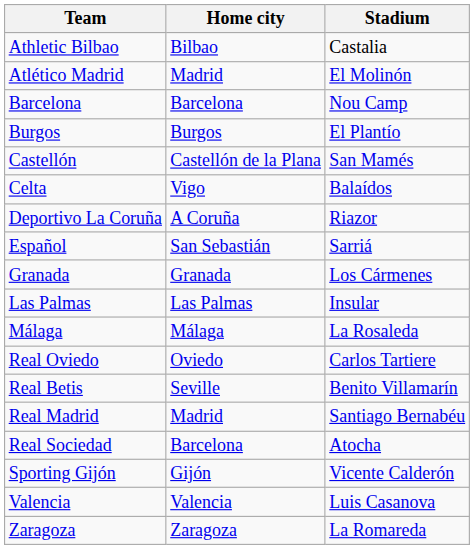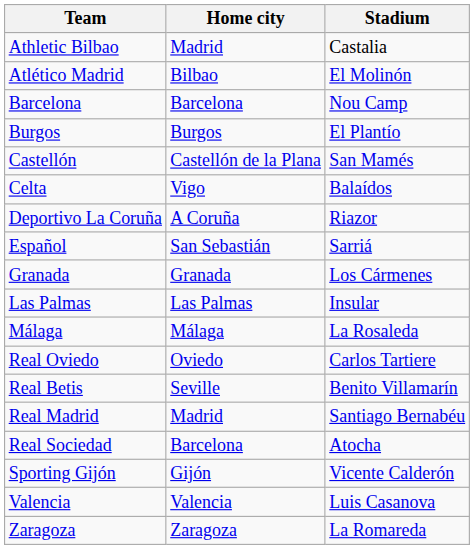 <table class="wikitable sortable" style="text-align: left;">
 <tr>
 <th>Team</th>
 <th>Home city</th>
 <th>Stadium</th>
 </tr>
 <tr>
 <td><a href='#'>Athletic Bilbao</a></td>
-<td><a href='#'>Bilbao</a></td>
+<td><a href='#'>Madrid</a></td>
 <td>Castalia</td>
 </tr>
 <tr>
 <td><a href='#'>Atlético Madrid</a></td>
-<td><a href='#'>Madrid</a></td>
+<td><a href='#'>Bilbao</a></td>
 <td><a href='#'>El Molinón</a></td>
 </tr>
 <tr>
 <td><a href='#'>Barcelona</a></td>
 <td><a href='#'>Barcelona</a></td>
 <td><a href='#'>Nou Camp</a></td>
 </tr>
 <tr>
 <td><a href='#'>Burgos</a></td>
 <td><a href='#'>Burgos</a></td>
 <td><a href='#'>El Plantío</a></td>
 </tr>
 <tr>
 <td><a href='#'>Castellón</a></td>
 <td><a href='#'>Castellón de la Plana</a></td>
 <td><a href='#'>San Mamés</a></td>
 </tr>
 <tr>
 <td><a href='#'>Celta</a></td>
 <td><a href='#'>Vigo</a></td>
 <td><a href='#'>Balaídos</a></td>
 </tr>
 <tr>
 <td><a href='#'>Deportivo La Coruña</a></td>
 <td><a href='#'>A Coruña</a></td>
 <td><a href='#'>Riazor</a></td>
 </tr>
 <tr>
 <td><a href='#'>Español</a></td>
 <td><a href='#'>San Sebastián</a></td>
 <td><a href='#'>Sarriá</a></td>
 </tr>
 <tr>
 <td><a href='#'>Granada</a></td>
 <td><a href='#'>Granada</a></td>
 <td><a href='#'>Los Cármenes</a></td>
 </tr>
 <tr>
 <td><a href='#'>Las Palmas</a></td>
 <td><a href='#'>Las Palmas</a></td>
 <td><a href='#'>Insular</a></td>
 </tr>
 <tr>
 <td><a href='#'>Málaga</a></td>
 <td><a href='#'>Málaga</a></td>
 <td><a href='#'>La Rosaleda</a></td>
 </tr>
 <tr>
 <td><a href='#'>Real Oviedo</a></td>
 <td><a href='#'>Oviedo</a></td>
 <td><a href='#'>Carlos Tartiere</a></td>
 </tr>
 <tr>
 <td><a href='#'>Real Betis</a></td>
 <td><a href='#'>Seville</a></td>
 <td><a href='#'>Benito Villamarín</a></td>
 </tr>
 <tr>
 <td><a href='#'>Real Madrid</a></td>
 <td><a href='#'>Madrid</a></td>
 <td><a href='#'>Santiago Bernabéu</a></td>
 </tr>
 <tr>
 <td><a href='#'>Real Sociedad</a></td>
 <td><a href='#'>Barcelona</a></td>
 <td><a href='#'>Atocha</a></td>
 </tr>
 <tr>
 <td><a href='#'>Sporting Gijón</a></td>
 <td><a href='#'>Gijón</a></td>
 <td><a href='#'>Vicente Calderón</a></td>
 </tr>
 <tr>
 <td><a href='#'>Valencia</a></td>
 <td><a href='#'>Valencia</a></td>
 <td><a href='#'>Luis Casanova</a></td>
 </tr>
 <tr>
 <td><a href='#'>Zaragoza</a></td>
 <td><a href='#'>Zaragoza</a></td>
 <td><a href='#'>La Romareda</a></td>
 </tr>
 </table>
